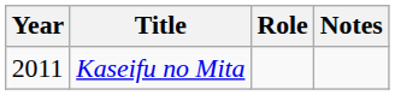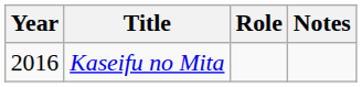 <table class="wikitable sortable">
 <tr>
 <th>Year</th>
 <th>Title</th>
 <th>Role</th>
 <th class="unsortable">Notes</th>
 </tr>
 <tr>
-<td>2011</td>
+<td>2016</td>
 <td><em><a href='#'>Kaseifu no Mita</a></em></td>
 <td></td>
 <td></td>
 </tr>
 </table>
